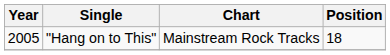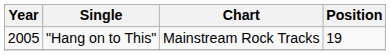 <table class="wikitable">
 <tr>
 <th>Year</th>
 <th>Single</th>
 <th>Chart</th>
 <th>Position</th>
 </tr>
 <tr>
 <td>2005</td>
 <td>"Hang on to This"</td>
 <td>Mainstream Rock Tracks</td>
-<td>18</td>
+<td>19</td>
 </tr>
 <tr>
 </tr>
 </table>
